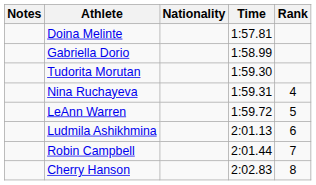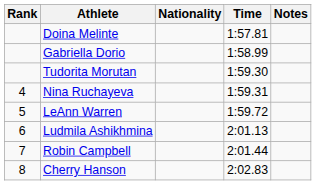 <table class="wikitable sortable" style="text-align:center">
 <tr>
-<th>Notes</th>
+<th>Rank</th>
 <th>Athlete</th>
 <th>Nationality</th>
 <th>Time</th>
-<th>Rank</th>
+<th>Notes</th>
 </tr>
 <tr>
 <td></td>
 <td align=left><a href='#'>Doina Melinte</a></td>
 <td align=left></td>
 <td>1:57.81</td>
 <td></td>
 </tr>
 <tr>
 <td></td>
 <td align=left><a href='#'>Gabriella Dorio</a></td>
 <td align=left></td>
 <td>1:58.99</td>
 <td></td>
 </tr>
 <tr>
 <td></td>
 <td align=left><a href='#'>Tudorita Morutan</a></td>
 <td align=left></td>
 <td>1:59.30</td>
 <td></td>
 </tr>
 <tr>
-<td></td>
+<td>4</td>
 <td align=left><a href='#'>Nina Ruchayeva</a></td>
 <td align=left></td>
 <td>1:59.31</td>
-<td>4</td>
+<td></td>
 </tr>
 <tr>
-<td></td>
+<td>5</td>
 <td align=left><a href='#'>LeAnn Warren</a></td>
 <td align=left></td>
 <td>1:59.72</td>
-<td>5</td>
+<td></td>
 </tr>
 <tr>
-<td></td>
+<td>6</td>
 <td align=left><a href='#'>Ludmila Ashikhmina</a></td>
 <td align=left></td>
 <td>2:01.13</td>
-<td>6</td>
+<td></td>
 </tr>
 <tr>
-<td></td>
+<td>7</td>
 <td align=left><a href='#'>Robin Campbell</a></td>
 <td align=left></td>
 <td>2:01.44</td>
-<td>7</td>
+<td></td>
 </tr>
 <tr>
-<td></td>
+<td>8</td>
 <td align=left><a href='#'>Cherry Hanson</a></td>
 <td align=left></td>
 <td>2:02.83</td>
-<td>8</td>
+<td></td>
 </tr>
 </table>
